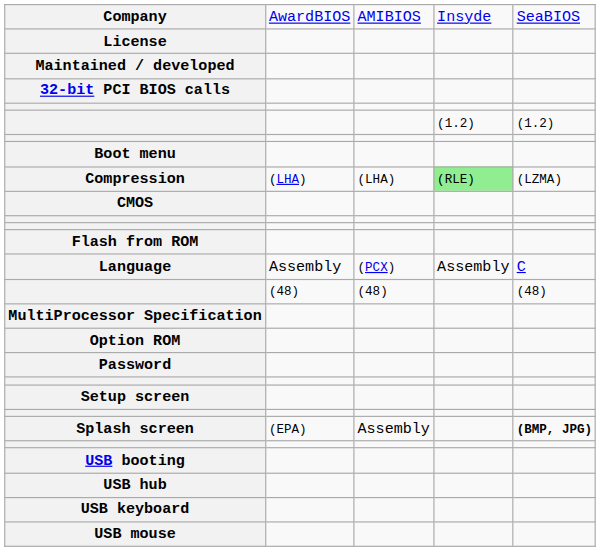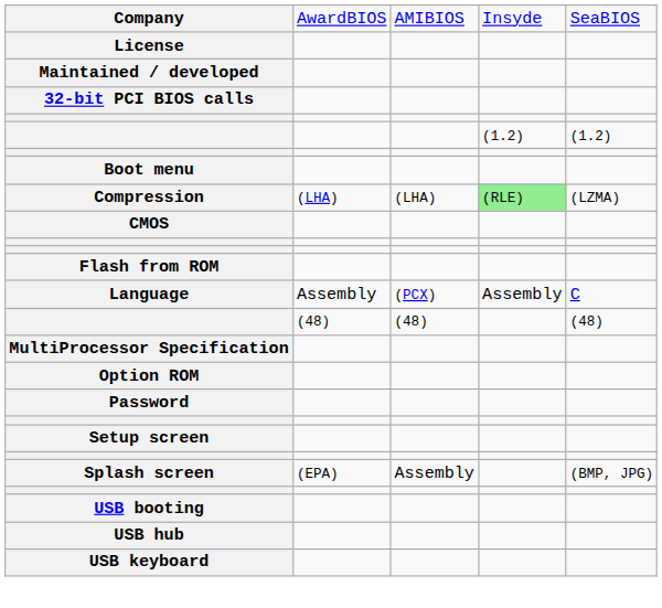 <table class="wikitable floatright" style="margin-left: 2em;">
 <tr>
 <th>Company</th>
 <td><a href='#'>AwardBIOS</a></td>
 <td><a href='#'>AMIBIOS</a> </td>
 <td><a href='#'>Insyde</a></td>
 <td><a href='#'>SeaBIOS</a></td>
 </tr>
 <tr>
 <th>License</th>
 <td></td>
 <td></td>
 <td></td>
 <td></td>
 </tr>
 <tr>
 <th>Maintained / developed</th>
 <td></td>
 <td></td>
 <td></td>
 <td></td>
 </tr>
 <tr>
 <th><a href='#'>32-bit</a> PCI BIOS calls</th>
 <td></td>
 <td></td>
 <td></td>
 <td></td>
 </tr>
 <tr>
 <th></th>
 <td></td>
 <td></td>
 <td></td>
 <td></td>
 </tr>
 <tr>
 <th></th>
 <td></td>
 <td></td>
 <td> <small>(1.2)</small></td>
 <td> <small>(1.2)</small></td>
 </tr>
 <tr>
 <th></th>
 <td></td>
 <td> </td>
 <td></td>
 <td></td>
 </tr>
 <tr>
 <th>Boot menu</th>
 <td></td>
 <td></td>
 <td></td>
 <td></td>
 </tr>
 <tr>
 <th>Compression</th>
 <td> <small>(<a href='#'>LHA</a>)</small></td>
 <td> <small>(LHA)</small></td>
 <td style="background: lightgreen;"> <small>(RLE)</small></td>
 <td> <small>(LZMA)</small></td>
 </tr>
 <tr>
 <th>CMOS</th>
 <td></td>
 <td></td>
 <td></td>
 <td></td>
 </tr>
 <tr>
 <th></th>
 <td></td>
 <td></td>
 <td></td>
 <td></td>
 </tr>
 <tr>
 <th></th>
 <td></td>
 <td></td>
 <td></td>
 <td></td>
 </tr>
 <tr>
 <th>Flash from ROM</th>
 <td></td>
 <td> </td>
 <td></td>
 <td></td>
 </tr>
 <tr>
 <th>Language</th>
 <td>Assembly</td>
 <td> <small>(<a href='#'>PCX</a>)</small> </td>
 <td>Assembly</td>
 <td><a href='#'>C</a></td>
 </tr>
 <tr>
 <th></th>
 <td> <small>(48)</small></td>
 <td> <small>(48)</small></td>
 <td></td>
 <td> <small>(48)</small></td>
 </tr>
 <tr>
 <th>MultiProcessor Specification</th>
 <td></td>
 <td></td>
 <td></td>
 <td></td>
 </tr>
 <tr>
 <th>Option ROM</th>
 <td></td>
 <td></td>
 <td></td>
 <td></td>
 </tr>
 <tr>
 <th>Password</th>
 <td></td>
 <td></td>
 <td></td>
 <td></td>
 </tr>
 <tr>
 <th></th>
 <td></td>
 <td></td>
 <td></td>
 <td></td>
 </tr>
 <tr>
 <th>Setup screen</th>
 <td></td>
 <td></td>
 <td></td>
 <td></td>
 </tr>
 <tr>
 <th></th>
 <td> </td>
 <td> </td>
 <td> </td>
 <td></td>
 </tr>
 <tr>
 <th>Splash screen</th>
 <td> <small>(EPA)</small></td>
 <td>Assembly</td>
 <td></td>
-<td><strong> <small>(BMP, JPG)</small> </strong></td>
+<td> <small>(BMP, JPG)</small> </td>
 </tr>
 <tr>
 <th></th>
 <td></td>
 <td></td>
 <td></td>
 <td></td>
 </tr>
 <tr>
 <th><a href='#'>USB</a> booting</th>
 <td></td>
 <td></td>
 <td> </td>
 <td></td>
 </tr>
 <tr>
 <th>USB hub</th>
 <td></td>
 <td></td>
 <td></td>
 <td></td>
 </tr>
 <tr>
 <th>USB keyboard</th>
 <td></td>
 <td></td>
 <td></td>
 <td></td>
 </tr>
-<tr>
-<th>USB mouse</th>
-<td></td>
-<td></td>
-<td></td>
-<td></td>
-</tr>
 </table>
